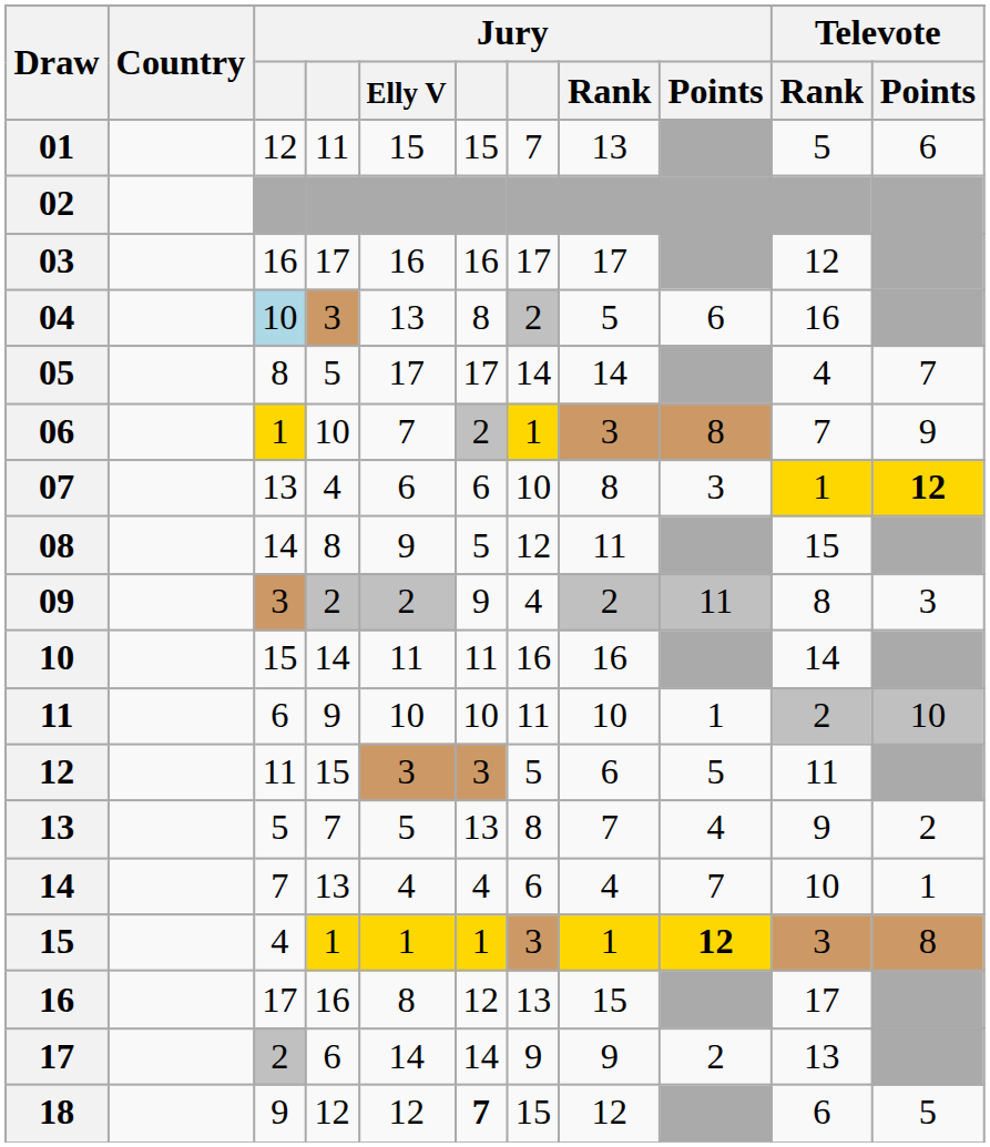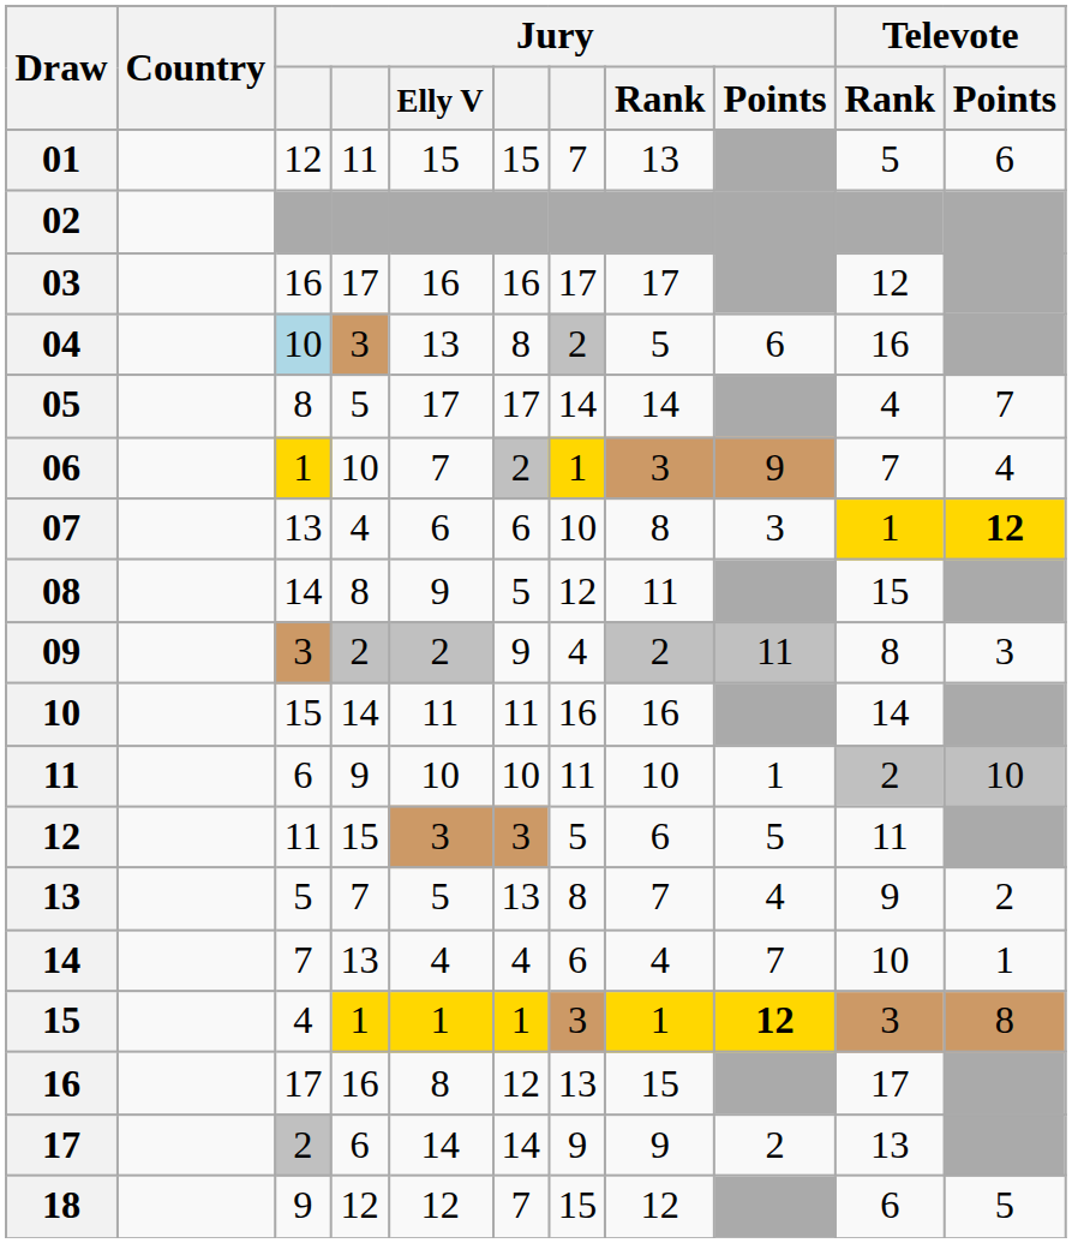 <table class="sortable wikitable collapsible plainrowheaders" style="text-align:center;">
 <tr>
 </tr>
 <tr>
 <th scope="col" rowspan="2">Draw</th>
 <th scope="col" rowspan="2">Country</th>
 <th scope="col" colspan="7">Jury</th>
 <th scope="col" colspan="2">Televote</th>
 </tr>
 <tr>
 <th scope="col"><small></small></th>
 <th scope="col"><small></small></th>
 <th scope="col"><small>Elly V</small></th>
 <th scope="col"><small></small></th>
 <th scope="col"><small></small></th>
 <th scope="col">Rank</th>
 <th scope="col">Points</th>
 <th scope="col">Rank</th>
 <th scope="col">Points</th>
 </tr>
 <tr>
 <th scope="row" style="text-align:center;">01</th>
 <td style="text-align:left;"></td>
 <td>12</td>
 <td>11</td>
 <td>15</td>
 <td>15</td>
 <td>7</td>
 <td>13</td>
 <td style="background:#AAAAAA;"></td>
 <td>5</td>
 <td>6</td>
 </tr>
 <tr class="sortbottom">
 <th scope="row" style="text-align:center;">02</th>
 <td style="text-align:left;"></td>
 <td style="background:#AAAAAA;"></td>
 <td style="background:#AAAAAA;"></td>
 <td style="background:#AAAAAA;"></td>
 <td style="background:#AAAAAA;"></td>
 <td style="background:#AAAAAA;"></td>
 <td style="background:#AAAAAA;"></td>
 <td style="background:#AAAAAA;"></td>
 <td style="background:#AAAAAA;"></td>
 <td style="background:#AAAAAA;"></td>
 </tr>
 <tr>
 <th scope="row" style="text-align:center;">03</th>
 <td style="text-align:left;"></td>
 <td>16</td>
 <td>17</td>
 <td>16</td>
 <td>16</td>
 <td>17</td>
 <td>17</td>
 <td style="background:#AAAAAA;"></td>
 <td>12</td>
 <td style="background:#AAAAAA;"></td>
 </tr>
 <tr>
 <th scope="row" style="text-align:center;">04</th>
 <td style="text-align:left;"></td>
 <td style="background: lightblue;">10</td>
 <td style="background:#CC9966;">3</td>
 <td>13</td>
 <td>8</td>
 <td style="background:silver;">2</td>
 <td>5</td>
 <td>6</td>
 <td>16</td>
 <td style="background:#AAAAAA;"></td>
 </tr>
 <tr>
 <th scope="row" style="text-align:center;">05</th>
 <td style="text-align:left;"></td>
 <td>8</td>
 <td>5</td>
 <td>17</td>
 <td>17</td>
 <td>14</td>
 <td>14</td>
 <td style="background:#AAAAAA;"></td>
 <td>4</td>
 <td>7</td>
 </tr>
 <tr>
 <th scope="row" style="text-align:center;">06</th>
 <td style="text-align:left;"></td>
 <td style="background:gold;">1</td>
 <td>10</td>
 <td>7</td>
 <td style="background:silver;">2</td>
 <td style="background:gold;">1</td>
 <td style="background:#CC9966;">3</td>
-<td style="background:#CC9966;">8</td>
+<td style="background:#CC9966;">9</td>
 <td>7</td>
-<td>9</td>
+<td>4</td>
 </tr>
 <tr>
 <th scope="row" style="text-align:center;">07</th>
 <td style="text-align:left;"></td>
 <td>13</td>
 <td>4</td>
 <td>6</td>
 <td>6</td>
 <td>10</td>
 <td>8</td>
 <td>3</td>
 <td style="background:gold;">1</td>
 <td style="background:gold;"><strong>12</strong></td>
 </tr>
 <tr>
 <th scope="row" style="text-align:center;">08</th>
 <td style="text-align:left;"></td>
 <td>14</td>
 <td>8</td>
 <td>9</td>
 <td>5</td>
 <td>12</td>
 <td>11</td>
 <td style="background:#AAAAAA;"></td>
 <td>15</td>
 <td style="background:#AAAAAA;"></td>
 </tr>
 <tr>
 <th scope="row" style="text-align:center;">09</th>
 <td style="text-align:left;"></td>
 <td style="background:#CC9966;">3</td>
 <td style="background:silver;">2</td>
 <td style="background:silver;">2</td>
 <td>9</td>
 <td>4</td>
 <td style="background:silver;">2</td>
 <td style="background:silver;">11</td>
 <td>8</td>
 <td>3</td>
 </tr>
 <tr>
 <th scope="row" style="text-align:center;">10</th>
 <td style="text-align:left;"></td>
 <td>15</td>
 <td>14</td>
 <td>11</td>
 <td>11</td>
 <td>16</td>
 <td>16</td>
 <td style="background:#AAAAAA;"></td>
 <td>14</td>
 <td style="background:#AAAAAA;"></td>
 </tr>
 <tr>
 <th scope="row" style="text-align:center;">11</th>
 <td style="text-align:left;"></td>
 <td>6</td>
 <td>9</td>
 <td>10</td>
 <td>10</td>
 <td>11</td>
 <td>10</td>
 <td>1</td>
 <td style="background:silver;">2</td>
 <td style="background:silver;">10</td>
 </tr>
 <tr>
 <th scope="row" style="text-align:center;">12</th>
 <td style="text-align:left;"></td>
 <td>11</td>
 <td>15</td>
 <td style="background:#CC9966;">3</td>
 <td style="background:#CC9966;">3</td>
 <td>5</td>
 <td>6</td>
 <td>5</td>
 <td>11</td>
 <td style="background:#AAAAAA;"></td>
 </tr>
 <tr>
 <th scope="row" style="text-align:center;">13</th>
 <td style="text-align:left;"></td>
 <td>5</td>
 <td>7</td>
 <td>5</td>
 <td>13</td>
 <td>8</td>
 <td>7</td>
 <td>4</td>
 <td>9</td>
 <td>2</td>
 </tr>
 <tr>
 <th scope="row" style="text-align:center;">14</th>
 <td style="text-align:left;"></td>
 <td>7</td>
 <td>13</td>
 <td>4</td>
 <td>4</td>
 <td>6</td>
 <td>4</td>
 <td>7</td>
 <td>10</td>
 <td>1</td>
 </tr>
 <tr>
 <th scope="row" style="text-align:center;">15</th>
 <td style="text-align:left;"></td>
 <td>4</td>
 <td style="background:gold;">1</td>
 <td style="background:gold;">1</td>
 <td style="background:gold;">1</td>
 <td style="background:#CC9966;">3</td>
 <td style="background:gold;">1</td>
 <td style="background:gold;"><strong>12</strong></td>
 <td style="background:#CC9966;">3</td>
 <td style="background:#CC9966;">8</td>
 </tr>
 <tr>
 <th scope="row" style="text-align:center;">16</th>
 <td style="text-align:left;"></td>
 <td>17</td>
 <td>16</td>
 <td>8</td>
 <td>12</td>
 <td>13</td>
 <td>15</td>
 <td style="background:#AAAAAA;"></td>
 <td>17</td>
 <td style="background:#AAAAAA;"></td>
 </tr>
 <tr>
 <th scope="row" style="text-align:center;">17</th>
 <td style="text-align:left;"></td>
 <td style="background:silver;">2</td>
 <td>6</td>
 <td>14</td>
 <td>14</td>
 <td>9</td>
 <td>9</td>
 <td>2</td>
 <td>13</td>
 <td style="background:#AAAAAA;"></td>
 </tr>
 <tr>
 <th scope="row" style="text-align:center;">18</th>
 <td style="text-align:left;"></td>
 <td>9</td>
 <td>12</td>
 <td>12</td>
-<td><strong>7</strong></td>
+<td>7</td>
 <td>15</td>
 <td>12</td>
 <td style="background:#AAAAAA;"></td>
 <td>6</td>
 <td>5</td>
 </tr>
 </table>
